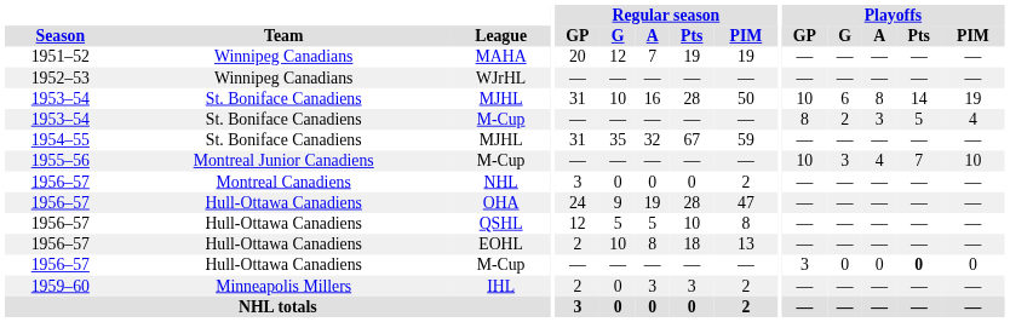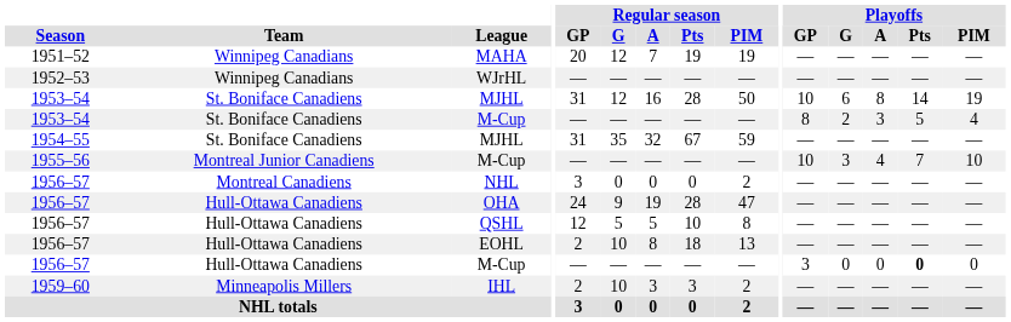 <table border="0" cellpadding="1" cellspacing="0" style="text-align:center; width:60em">
 <tr bgcolor="#e0e0e0">
 <th colspan="3" bgcolor="#ffffff"></th>
 <th rowspan="100" bgcolor="#ffffff"></th>
 <th colspan="5"><a href='#'>Regular season</a></th>
 <th rowspan="100" bgcolor="#ffffff"></th>
 <th colspan="5"><a href='#'>Playoffs</a></th>
 </tr>
 <tr bgcolor="#e0e0e0">
 <th><a href='#'>Season</a></th>
 <th>Team</th>
 <th>League</th>
 <th>GP</th>
 <th><a href='#'>G</a></th>
 <th><a href='#'>A</a></th>
 <th><a href='#'>Pts</a></th>
 <th><a href='#'>PIM</a></th>
 <th>GP</th>
 <th>G</th>
 <th>A</th>
 <th>Pts</th>
 <th>PIM</th>
 </tr>
 <tr>
 <td>1951–52</td>
 <td><a href='#'>Winnipeg Canadians</a></td>
 <td><a href='#'>MAHA</a></td>
 <td>20</td>
 <td>12</td>
 <td>7</td>
 <td>19</td>
 <td>19</td>
 <td>—</td>
 <td>—</td>
 <td>—</td>
 <td>—</td>
 <td>—</td>
 </tr>
 <tr bgcolor="#f0f0f0">
 <td>1952–53</td>
 <td>Winnipeg Canadians</td>
 <td>WJrHL</td>
 <td>—</td>
 <td>—</td>
 <td>—</td>
 <td>—</td>
 <td>—</td>
 <td>—</td>
 <td>—</td>
 <td>—</td>
 <td>—</td>
 <td>—</td>
 </tr>
 <tr>
 <td><a href='#'>1953–54</a></td>
 <td><a href='#'>St. Boniface Canadiens</a></td>
 <td><a href='#'>MJHL</a></td>
 <td>31</td>
-<td>10</td>
+<td>12</td>
 <td>16</td>
 <td>28</td>
 <td>50</td>
 <td>10</td>
 <td>6</td>
 <td>8</td>
 <td>14</td>
 <td>19</td>
 </tr>
 <tr bgcolor="#f0f0f0">
 <td><a href='#'>1953–54</a></td>
 <td>St. Boniface Canadiens</td>
 <td><a href='#'>M-Cup</a></td>
 <td>—</td>
 <td>—</td>
 <td>—</td>
 <td>—</td>
 <td>—</td>
 <td>8</td>
 <td>2</td>
 <td>3</td>
 <td>5</td>
 <td>4</td>
 </tr>
 <tr>
 <td><a href='#'>1954–55</a></td>
 <td>St. Boniface Canadiens</td>
 <td>MJHL</td>
 <td>31</td>
 <td>35</td>
 <td>32</td>
 <td>67</td>
 <td>59</td>
 <td>—</td>
 <td>—</td>
 <td>—</td>
 <td>—</td>
 <td>—</td>
 </tr>
 <tr bgcolor="#f0f0f0">
 <td><a href='#'>1955–56</a></td>
 <td><a href='#'>Montreal Junior Canadiens</a></td>
 <td>M-Cup</td>
 <td>—</td>
 <td>—</td>
 <td>—</td>
 <td>—</td>
 <td>—</td>
 <td>10</td>
 <td>3</td>
 <td>4</td>
 <td>7</td>
 <td>10</td>
 </tr>
 <tr>
 <td><a href='#'>1956–57</a></td>
 <td><a href='#'>Montreal Canadiens</a></td>
 <td><a href='#'>NHL</a></td>
 <td>3</td>
 <td>0</td>
 <td>0</td>
 <td>0</td>
 <td>2</td>
 <td>—</td>
 <td>—</td>
 <td>—</td>
 <td>—</td>
 <td>—</td>
 </tr>
 <tr bgcolor="#f0f0f0">
 <td><a href='#'>1956–57</a></td>
 <td><a href='#'>Hull-Ottawa Canadiens</a></td>
 <td><a href='#'>OHA</a></td>
 <td>24</td>
 <td>9</td>
 <td>19</td>
 <td>28</td>
 <td>47</td>
 <td>—</td>
 <td>—</td>
 <td>—</td>
 <td>—</td>
 <td>—</td>
 </tr>
 <tr>
 <td>1956–57</td>
 <td>Hull-Ottawa Canadiens</td>
 <td><a href='#'>QSHL</a></td>
 <td>12</td>
 <td>5</td>
 <td>5</td>
 <td>10</td>
 <td>8</td>
 <td>—</td>
 <td>—</td>
 <td>—</td>
 <td>—</td>
 <td>—</td>
 </tr>
 <tr bgcolor="#f0f0f0">
 <td>1956–57</td>
 <td>Hull-Ottawa Canadiens</td>
 <td>EOHL</td>
 <td>2</td>
 <td>10</td>
 <td>8</td>
 <td>18</td>
 <td>13</td>
 <td>—</td>
 <td>—</td>
 <td>—</td>
 <td>—</td>
 <td>—</td>
 </tr>
 <tr>
 <td><a href='#'>1956–57</a></td>
 <td>Hull-Ottawa Canadiens</td>
 <td>M-Cup</td>
 <td>—</td>
 <td>—</td>
 <td>—</td>
 <td>—</td>
 <td>—</td>
 <td>3</td>
 <td>0</td>
 <td>0</td>
 <td><strong>0</strong></td>
 <td>0</td>
 </tr>
 <tr bgcolor="#f0f0f0">
 <td><a href='#'>1959–60</a></td>
 <td><a href='#'>Minneapolis Millers</a></td>
 <td><a href='#'>IHL</a></td>
 <td>2</td>
-<td>0</td>
+<td>10</td>
 <td>3</td>
 <td>3</td>
 <td>2</td>
 <td>—</td>
 <td>—</td>
 <td>—</td>
 <td>—</td>
 <td>—</td>
 </tr>
 <tr bgcolor="#e0e0e0">
 <th colspan="3">NHL totals</th>
 <th>3</th>
 <th>0</th>
 <th>0</th>
 <th>0</th>
 <th>2</th>
 <th>—</th>
 <th>—</th>
 <th>—</th>
 <th>—</th>
 <th>—</th>
 </tr>
 </table>
